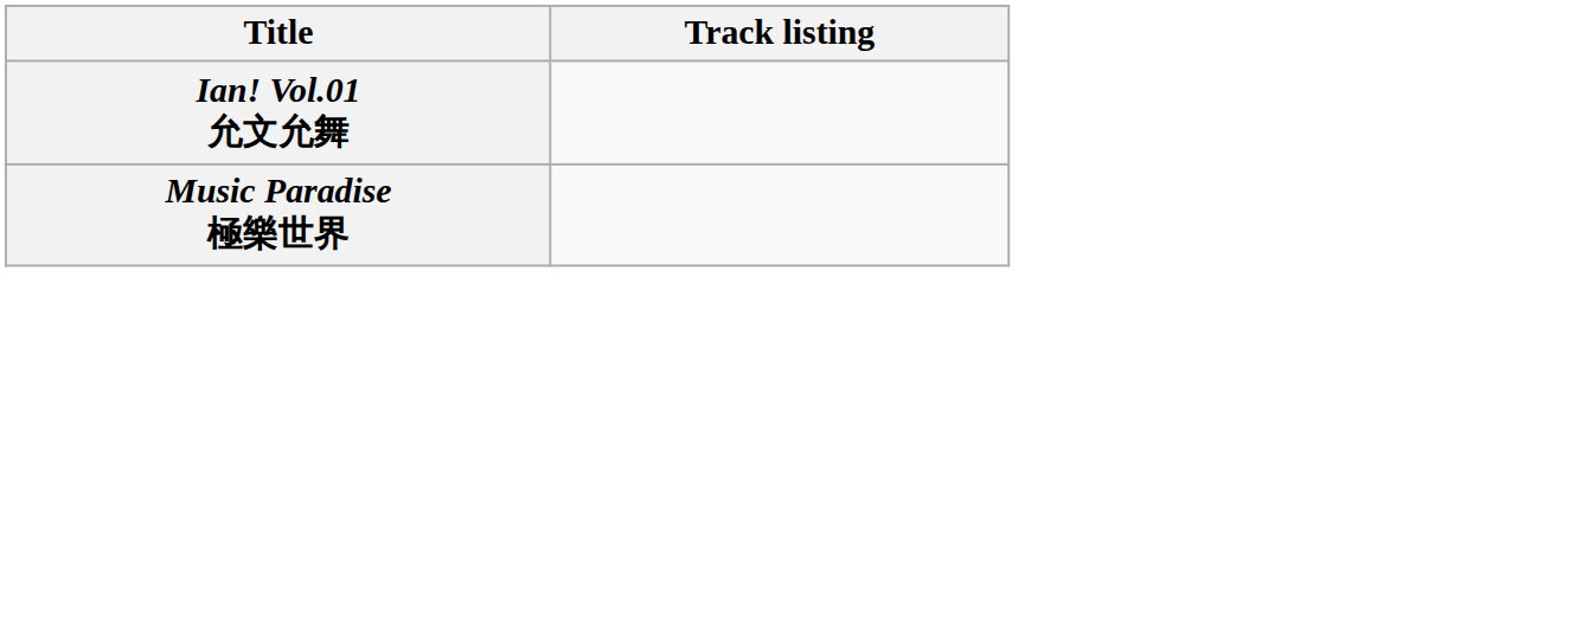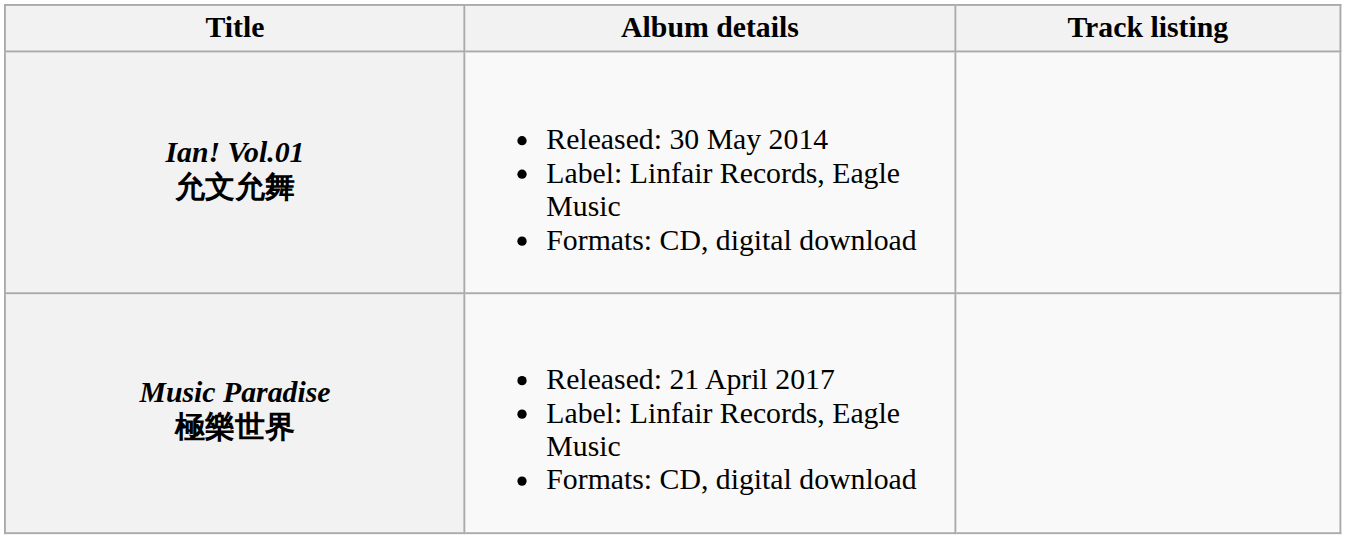 <table class="wikitable plainrowheaders" style="text-align:center;">
 <tr>
 <th style="width:15em;">Title</th>
+<th style="width:16em;">Album details</th>
 <th style="width:200px;">Track listing</th>
 </tr>
 <tr>
 <th scope="row"><em> Ian! Vol.01</em> <br>允文允舞</th>
+<td align="left"><br><ul><li>Released: 30 May 2014</li><li>Label: Linfair Records, Eagle Music</li><li>Formats: CD, digital download</li></ul></td>
 <td align="center"></td>
 </tr>
 <tr>
 <th scope="row"><em>Music Paradise</em> <br>極樂世界</th>
+<td align="left"><br><ul><li>Released: 21 April 2017</li><li>Label: Linfair Records, Eagle Music</li><li>Formats: CD, digital download</li></ul></td>
 <td align="center"></td>
 </tr>
 </table>
